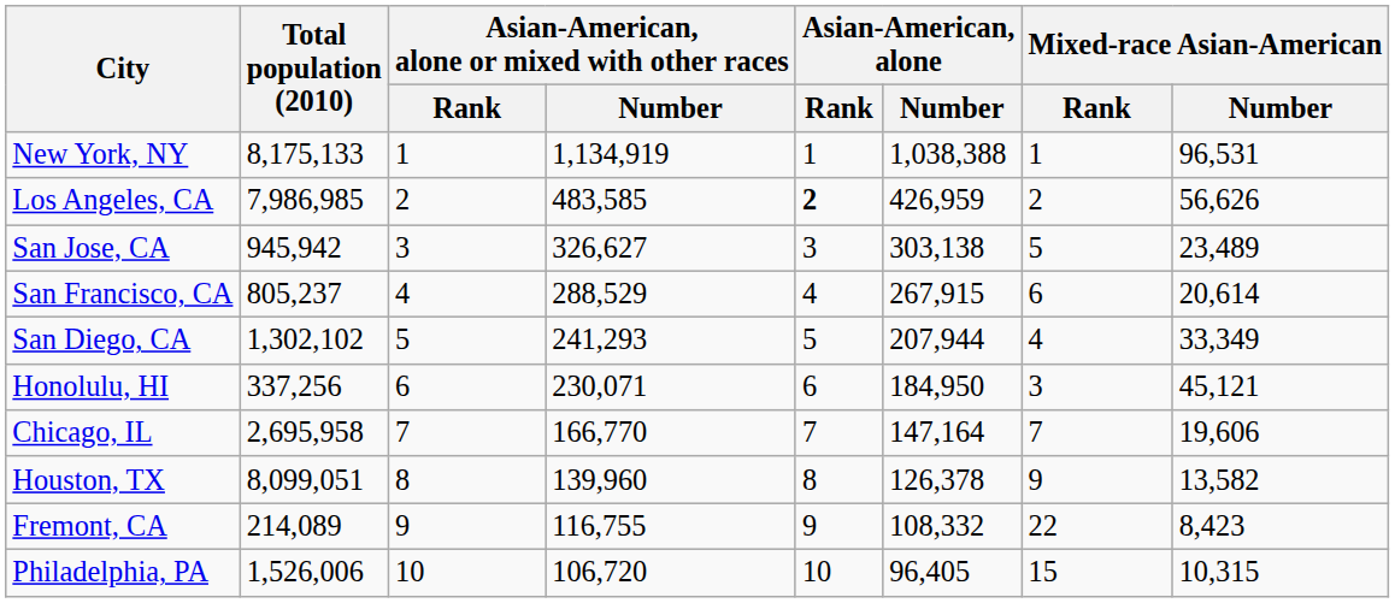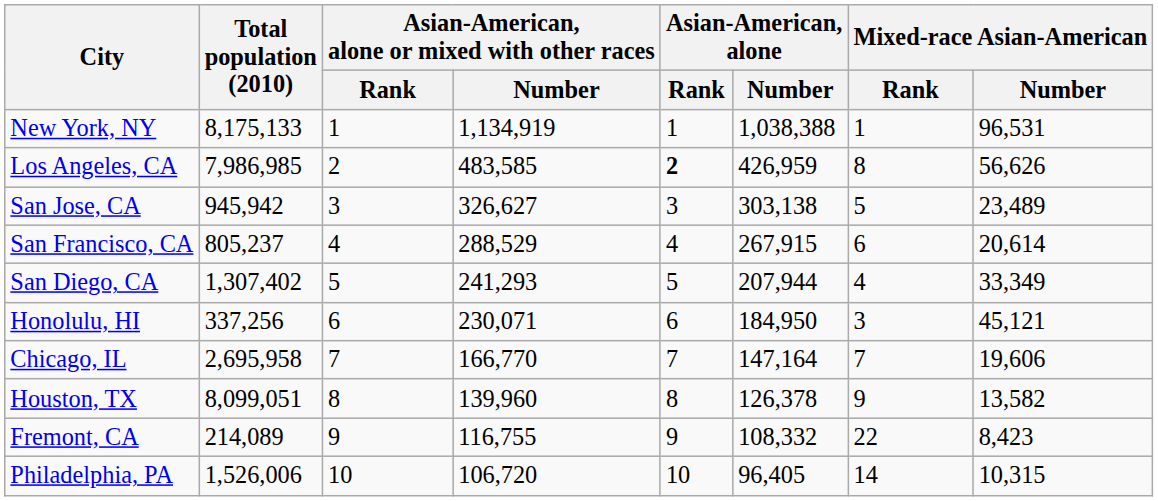 <table class="wikitable sortable">
 <tr>
 <th rowspan="2">City</th>
 <th rowspan="2">Total<br>population<br>(2010)</th>
 <th colspan="2">Asian-American,<br>alone or mixed with other races</th>
 <th colspan="2">Asian-American,<br>alone</th>
 <th colspan="2">Mixed-race Asian-American</th>
 </tr>
 <tr>
 <th>Rank</th>
 <th>Number</th>
 <th>Rank</th>
 <th>Number</th>
 <th>Rank</th>
 <th>Number</th>
 </tr>
 <tr>
 <td><a href='#'>New York, NY</a></td>
 <td>8,175,133</td>
 <td>1</td>
 <td>1,134,919</td>
 <td>1</td>
 <td>1,038,388</td>
 <td>1</td>
 <td>96,531</td>
 </tr>
 <tr>
 <td><a href='#'>Los Angeles, CA</a></td>
 <td>7,986,985</td>
 <td>2</td>
 <td>483,585</td>
 <td><strong>2</strong></td>
 <td>426,959</td>
-<td>2</td>
+<td>8</td>
 <td>56,626</td>
 </tr>
 <tr>
 <td><a href='#'>San Jose, CA</a></td>
 <td>945,942</td>
 <td>3</td>
 <td>326,627</td>
 <td>3</td>
 <td>303,138</td>
 <td>5</td>
 <td>23,489</td>
 </tr>
 <tr>
 <td><a href='#'>San Francisco, CA</a></td>
 <td>805,237</td>
 <td>4</td>
 <td>288,529</td>
 <td>4</td>
 <td>267,915</td>
 <td>6</td>
 <td>20,614</td>
 </tr>
 <tr>
 <td><a href='#'>San Diego, CA</a></td>
-<td>1,302,102</td>
+<td>1,307,402</td>
 <td>5</td>
 <td>241,293</td>
 <td>5</td>
 <td>207,944</td>
 <td>4</td>
 <td>33,349</td>
 </tr>
 <tr>
 <td><a href='#'>Honolulu, HI</a></td>
 <td>337,256</td>
 <td>6</td>
 <td>230,071</td>
 <td>6</td>
 <td>184,950</td>
 <td>3</td>
 <td>45,121</td>
 </tr>
 <tr>
 <td><a href='#'>Chicago, IL</a></td>
 <td>2,695,958</td>
 <td>7</td>
 <td>166,770</td>
 <td>7</td>
 <td>147,164</td>
 <td>7</td>
 <td>19,606</td>
 </tr>
 <tr>
 <td><a href='#'>Houston, TX</a></td>
 <td>8,099,051</td>
 <td>8</td>
 <td>139,960</td>
 <td>8</td>
 <td>126,378</td>
 <td>9</td>
 <td>13,582</td>
 </tr>
 <tr>
 <td><a href='#'>Fremont, CA</a></td>
 <td>214,089</td>
 <td>9</td>
 <td>116,755</td>
 <td>9</td>
 <td>108,332</td>
 <td>22</td>
 <td>8,423</td>
 </tr>
 <tr>
 <td><a href='#'>Philadelphia, PA</a></td>
 <td>1,526,006</td>
 <td>10</td>
 <td>106,720</td>
 <td>10</td>
 <td>96,405</td>
-<td>15</td>
+<td>14</td>
 <td>10,315</td>
 </tr>
 </table>
